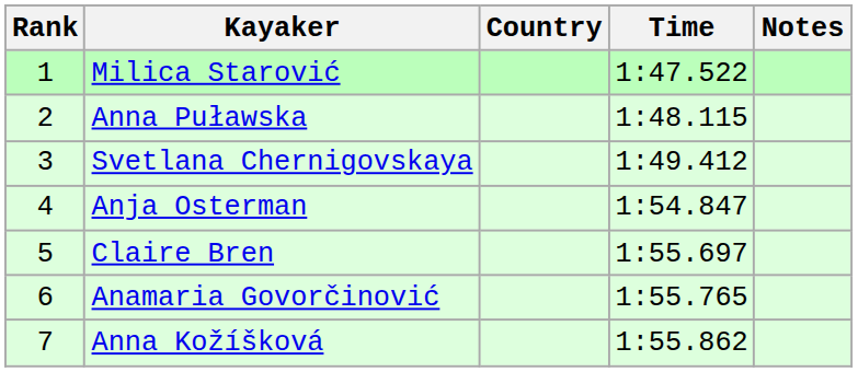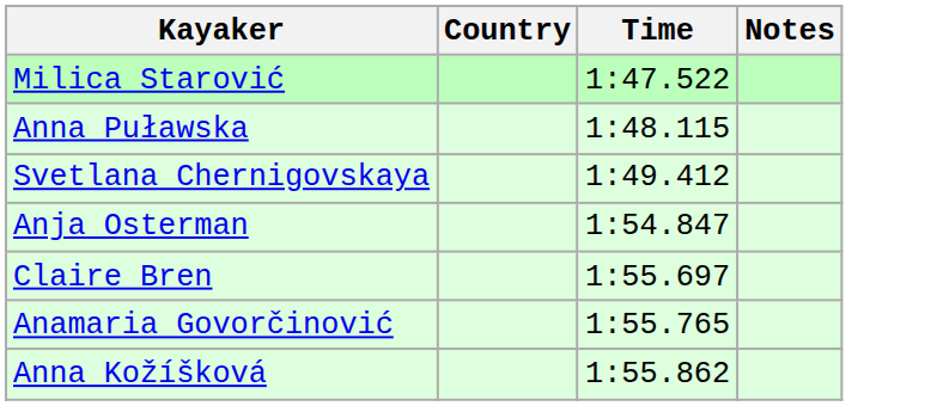 <table class="wikitable" style="text-align:center">
 <tr>
-<th>Rank</th>
 <th>Kayaker</th>
 <th>Country</th>
 <th>Time</th>
 <th>Notes</th>
 </tr>
 <tr bgcolor=bbffbb>
-<td>1</td>
 <td align="left"><a href='#'>Milica Starović</a></td>
 <td align="left"></td>
 <td>1:47.522</td>
 <td></td>
 </tr>
 <tr bgcolor=ddffdd>
-<td>2</td>
 <td align="left"><a href='#'>Anna Puławska</a></td>
 <td align="left"></td>
 <td>1:48.115</td>
 <td></td>
 </tr>
 <tr bgcolor=ddffdd>
-<td>3</td>
 <td align="left"><a href='#'>Svetlana Chernigovskaya</a></td>
 <td align="left"></td>
 <td>1:49.412</td>
 <td></td>
 </tr>
 <tr bgcolor=ddffdd>
-<td>4</td>
 <td align="left"><a href='#'>Anja Osterman</a></td>
 <td align="left"></td>
 <td>1:54.847</td>
 <td></td>
 </tr>
 <tr bgcolor=ddffdd>
-<td>5</td>
 <td align="left"><a href='#'>Claire Bren</a></td>
 <td align="left"></td>
 <td>1:55.697</td>
 <td></td>
 </tr>
 <tr bgcolor=ddffdd>
-<td>6</td>
 <td align="left"><a href='#'>Anamaria Govorčinović</a></td>
 <td align="left"></td>
 <td>1:55.765</td>
 <td></td>
 </tr>
 <tr bgcolor=ddffdd>
-<td>7</td>
 <td align="left"><a href='#'>Anna Kožíšková</a></td>
 <td align="left"></td>
 <td>1:55.862</td>
 <td></td>
 </tr>
 </table>
